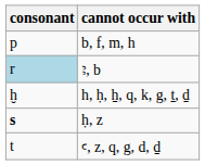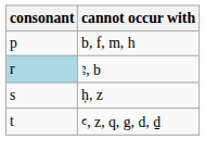 <table class="wikitable" style="float:right; font-size:smaller;">
 <tr>
 <th>consonant</th>
 <th>cannot occur with</th>
 </tr>
 <tr>
 <td>p</td>
 <td>b, f, m, h</td>
 </tr>
 <tr>
 <td style="background: lightblue;">r</td>
 <td>ꜣ, b</td>
 </tr>
 <tr>
-<td>ḫ</td>
-<td>h, ḥ, ẖ, q, k, g, ṯ, ḏ</td>
-</tr>
-<tr>
-<td><strong>s</strong></td>
+<td>s</td>
 <td>ḥ, z</td>
 </tr>
 <tr>
 <td>t</td>
 <td>ꜥ, z, q, g, d, ḏ</td>
 </tr>
 </table>
